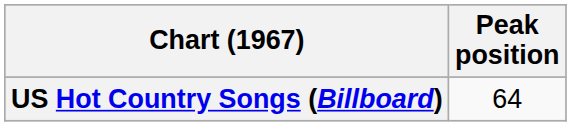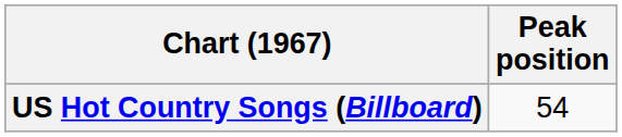 <table class="wikitable sortable plainrowheaders" style="text-align:center">
 <tr>
 <th>Chart (1967)</th>
 <th>Peak<br>position</th>
 </tr>
 <tr>
 <th scope="row">US <a href='#'>Hot Country Songs</a> (<em><a href='#'>Billboard</a></em>)</th>
-<td>64</td>
+<td>54</td>
 </tr>
 </table>
